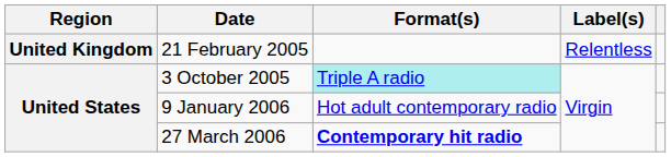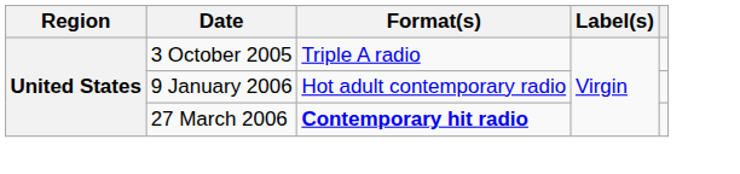 <table class="wikitable plainrowheaders">
 <tr>
 <th scope="col">Region</th>
 <th scope="col">Date</th>
 <th scope="col">Format(s)</th>
 <th scope="col">Label(s)</th>
 <th scope="col"></th>
 </tr>
 <tr>
-<th scope="row">United Kingdom</th>
-<td>21 February 2005</td>
-<td></td>
-<td><a href='#'>Relentless</a></td>
-<td></td>
-</tr>
-<tr>
 <th scope="row" rowspan="3">United States</th>
 <td>3 October 2005</td>
-<td style="background: paleturquoise;"><a href='#'>Triple A radio</a></td>
+<td><a href='#'>Triple A radio</a></td>
 <td rowspan="3"><a href='#'>Virgin</a></td>
 <td></td>
 </tr>
 <tr>
 <td>9 January 2006</td>
 <td><a href='#'>Hot adult contemporary radio</a></td>
 <td></td>
 </tr>
 <tr>
 <td>27 March 2006</td>
 <td><strong><a href='#'>Contemporary hit radio</a></strong></td>
 <td></td>
 </tr>
 </table>
